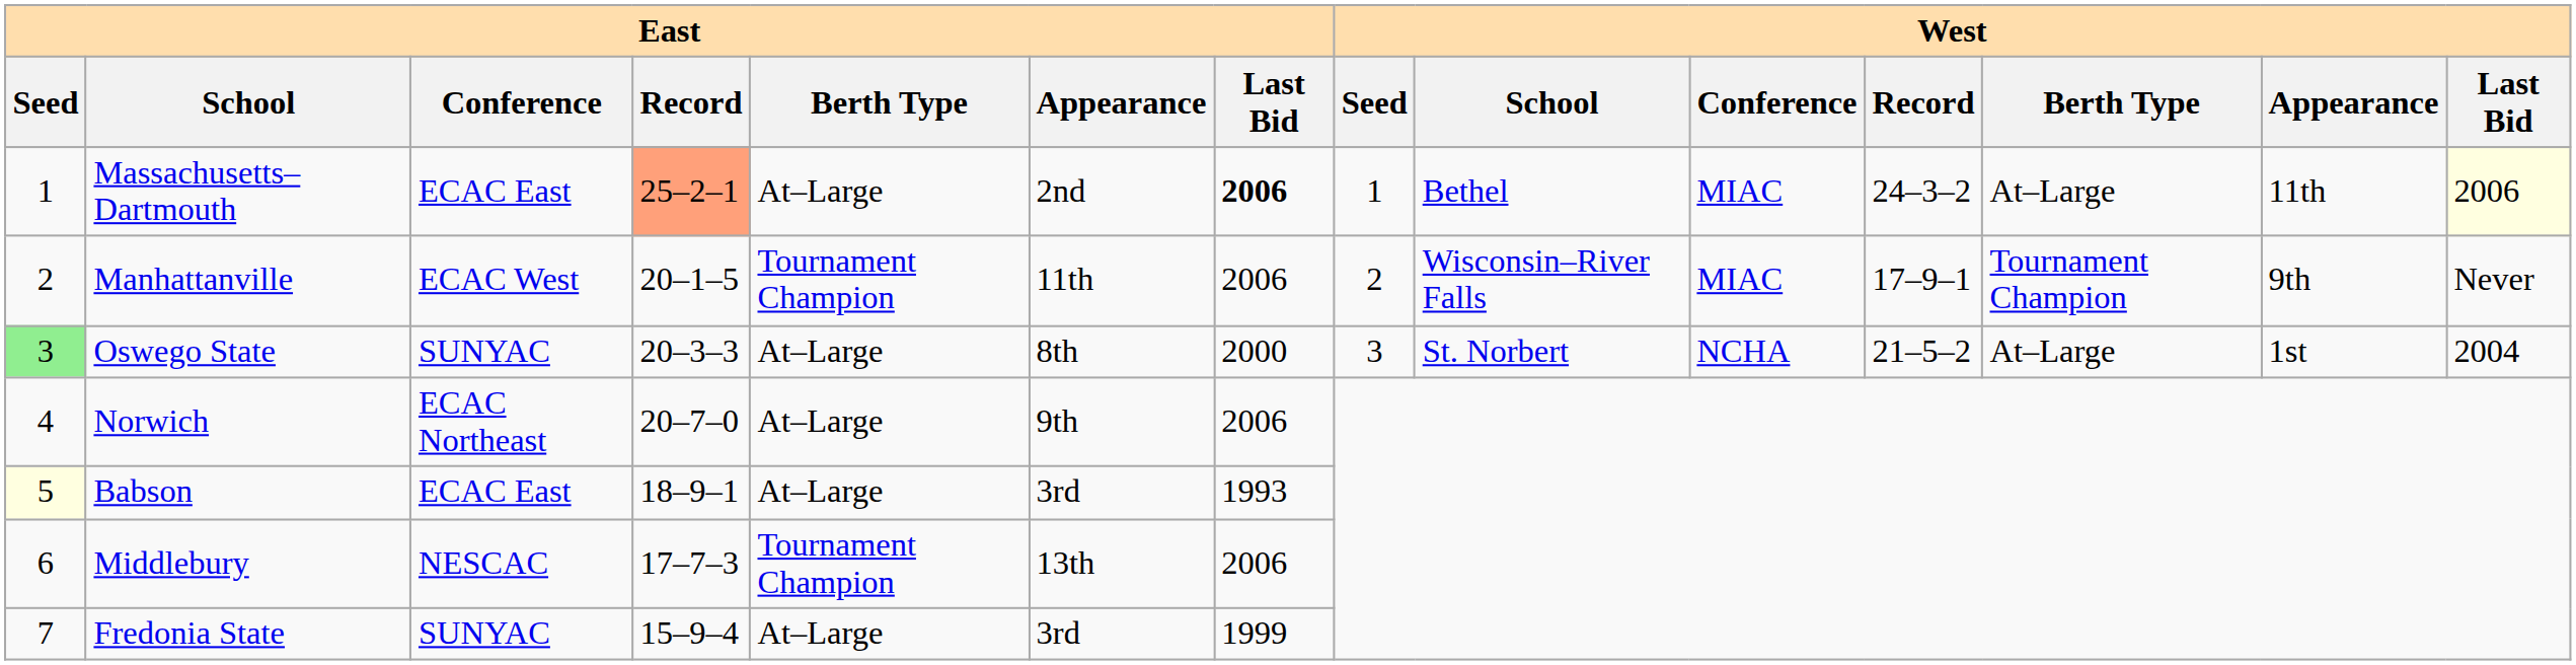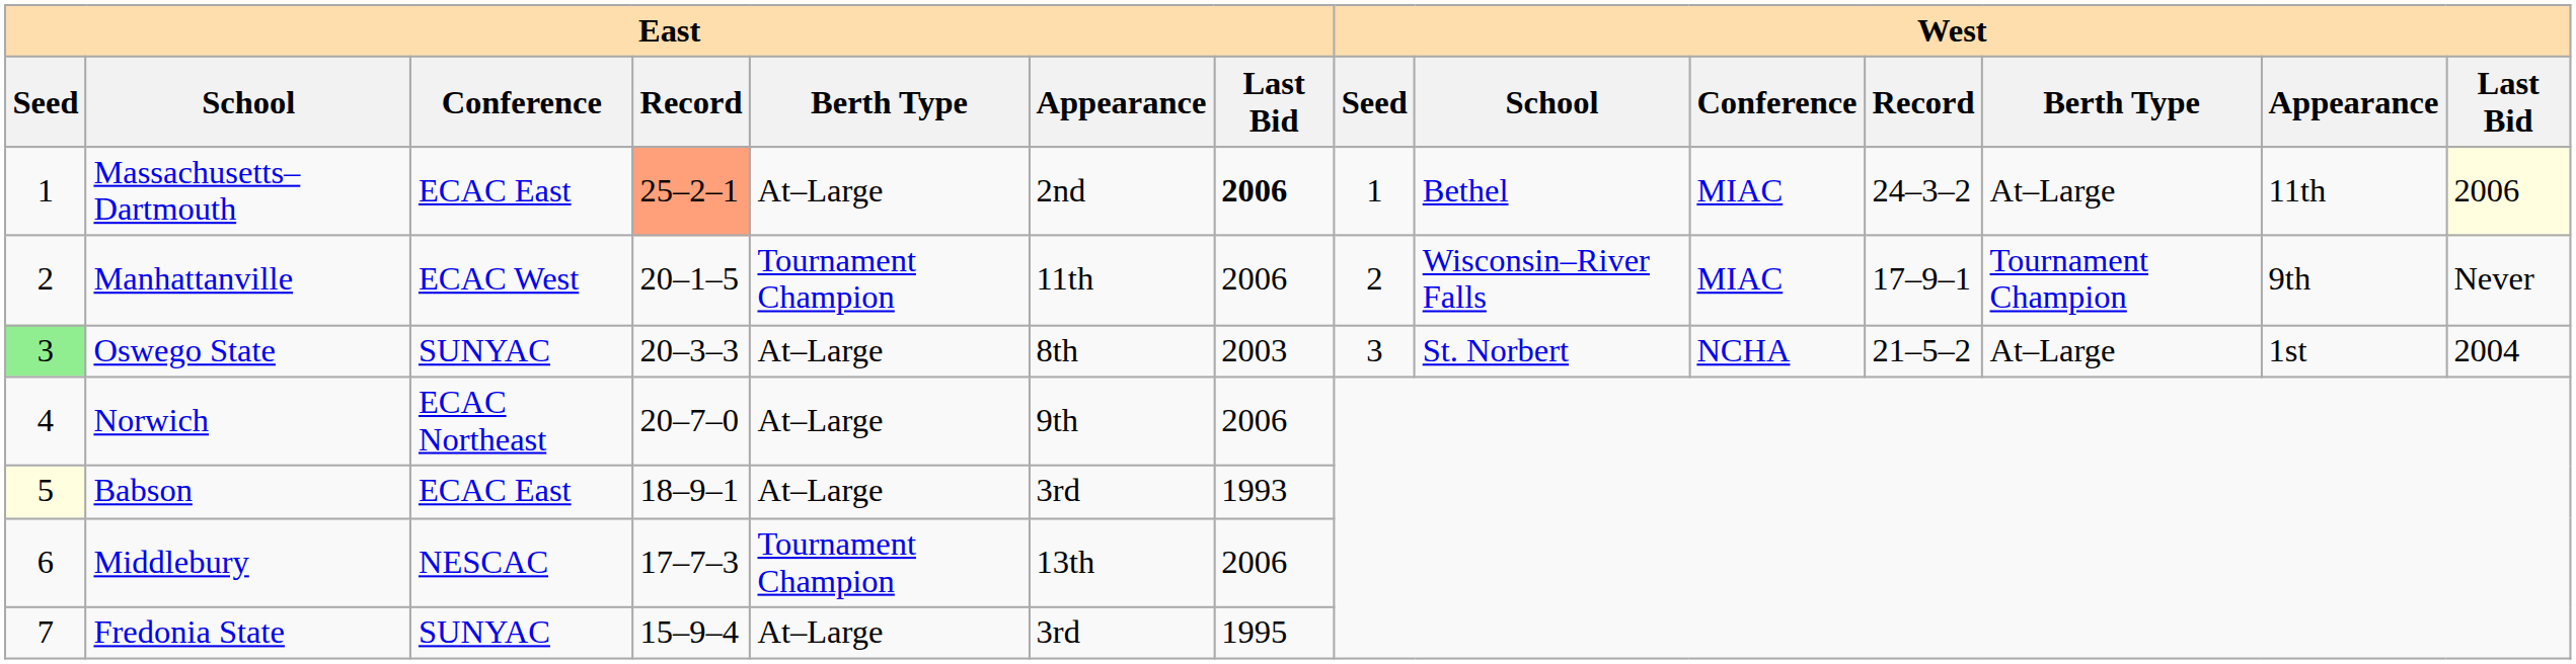 <table class="wikitable">
 <tr>
 <th colspan="7" style="background:#ffdead;">East</th>
 <th colspan="7" style="background:#ffdead;">West</th>
 </tr>
 <tr>
 <th>Seed</th>
 <th>School</th>
 <th>Conference</th>
 <th>Record</th>
 <th>Berth Type</th>
 <th>Appearance</th>
 <th>Last Bid</th>
 <th>Seed</th>
 <th>School</th>
 <th>Conference</th>
 <th>Record</th>
 <th>Berth Type</th>
 <th>Appearance</th>
 <th>Last Bid</th>
 </tr>
 <tr>
 <td align=center>1</td>
 <td><a href='#'>Massachusetts–Dartmouth</a></td>
 <td><a href='#'>ECAC East</a></td>
 <td style="background: lightsalmon;">25–2–1</td>
 <td>At–Large</td>
 <td>2nd</td>
 <td><strong>2006</strong></td>
 <td align=center>1</td>
 <td><a href='#'>Bethel</a></td>
 <td><a href='#'>MIAC</a></td>
 <td>24–3–2</td>
 <td>At–Large</td>
 <td>11th</td>
 <td style="background: lightyellow;">2006</td>
 </tr>
 <tr>
 <td align=center>2</td>
 <td><a href='#'>Manhattanville</a></td>
 <td><a href='#'>ECAC West</a></td>
 <td>20–1–5</td>
 <td><a href='#'>Tournament Champion</a></td>
 <td>11th</td>
 <td>2006</td>
 <td align=center>2</td>
 <td><a href='#'>Wisconsin–River Falls</a></td>
 <td><a href='#'>MIAC</a></td>
 <td>17–9–1</td>
 <td><a href='#'>Tournament Champion</a></td>
 <td>9th</td>
 <td>Never</td>
 </tr>
 <tr>
 <td align=center style="background: lightgreen;">3</td>
 <td><a href='#'>Oswego State</a></td>
 <td><a href='#'>SUNYAC</a></td>
 <td>20–3–3</td>
 <td>At–Large</td>
 <td>8th</td>
-<td>2000</td>
+<td>2003</td>
 <td align=center>3</td>
 <td><a href='#'>St. Norbert</a></td>
 <td><a href='#'>NCHA</a></td>
 <td>21–5–2</td>
 <td>At–Large</td>
 <td>1st</td>
 <td>2004</td>
 </tr>
 <tr>
 <td align=center>4</td>
 <td><a href='#'>Norwich</a></td>
 <td><a href='#'>ECAC Northeast</a></td>
 <td>20–7–0</td>
 <td>At–Large</td>
 <td>9th</td>
 <td>2006</td>
 </tr>
 <tr>
 <td align=center style="background: lightyellow;">5</td>
 <td><a href='#'>Babson</a></td>
 <td><a href='#'>ECAC East</a></td>
 <td>18–9–1</td>
 <td>At–Large</td>
 <td>3rd</td>
 <td>1993</td>
 </tr>
 <tr>
 <td align=center>6</td>
 <td><a href='#'>Middlebury</a></td>
 <td><a href='#'>NESCAC</a></td>
 <td>17–7–3</td>
 <td><a href='#'>Tournament Champion</a></td>
 <td>13th</td>
 <td>2006</td>
 </tr>
 <tr>
 <td align=center>7</td>
 <td><a href='#'>Fredonia State</a></td>
 <td><a href='#'>SUNYAC</a></td>
 <td>15–9–4</td>
 <td>At–Large</td>
 <td>3rd</td>
-<td>1999</td>
+<td>1995</td>
 </tr>
 </table>
